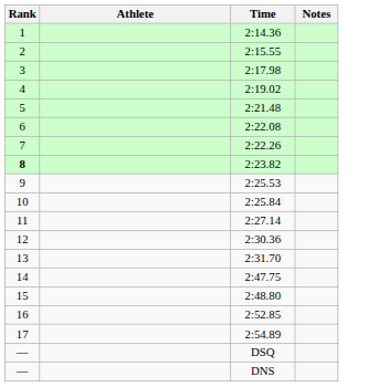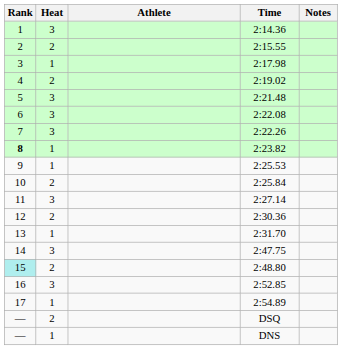 <table class="wikitable" style="text-align:center">
 <tr>
 <th width=40>Rank</th>
+<th width=40>Heat</th>
 <th width=250>Athlete</th>
 <th width=80>Time</th>
 <th width=50>Notes</th>
 </tr>
 <tr bgcolor="ccffcc">
 <td>1</td>
+<td>3</td>
 <td align=left></td>
 <td>2:14.36</td>
 <td></td>
 </tr>
 <tr bgcolor="ccffcc">
+<td>2</td>
 <td>2</td>
 <td align=left></td>
 <td>2:15.55</td>
 <td></td>
 </tr>
 <tr bgcolor="ccffcc">
 <td>3</td>
+<td>1</td>
 <td align=left></td>
 <td>2:17.98</td>
 <td></td>
 </tr>
 <tr bgcolor="ccffcc">
 <td>4</td>
+<td>2</td>
 <td align=left></td>
 <td>2:19.02</td>
 <td></td>
 </tr>
 <tr bgcolor="ccffcc">
 <td>5</td>
+<td>3</td>
 <td align=left></td>
 <td>2:21.48</td>
 <td></td>
 </tr>
 <tr bgcolor="ccffcc">
 <td>6</td>
+<td>3</td>
 <td align=left></td>
 <td>2:22.08</td>
 <td></td>
 </tr>
 <tr bgcolor="ccffcc">
 <td>7</td>
+<td>3</td>
 <td align=left></td>
 <td>2:22.26</td>
 <td></td>
 </tr>
 <tr bgcolor="ccffcc">
 <td><strong>8</strong></td>
+<td>1</td>
 <td align=left></td>
 <td>2:23.82</td>
 <td></td>
 </tr>
 <tr>
 <td>9</td>
+<td>1</td>
 <td align=left></td>
 <td>2:25.53</td>
 <td></td>
 </tr>
 <tr>
 <td>10</td>
+<td>2</td>
 <td align=left></td>
 <td>2:25.84</td>
 <td></td>
 </tr>
 <tr>
 <td>11</td>
+<td>3</td>
 <td align=left></td>
 <td>2:27.14</td>
 <td></td>
 </tr>
 <tr>
 <td>12</td>
+<td>2</td>
 <td align=left></td>
 <td>2:30.36</td>
 <td></td>
 </tr>
 <tr>
 <td>13</td>
+<td>1</td>
 <td align=left></td>
 <td>2:31.70</td>
 <td></td>
 </tr>
 <tr>
 <td>14</td>
+<td>3</td>
 <td align=left></td>
 <td>2:47.75</td>
 <td></td>
 </tr>
 <tr>
-<td>15</td>
+<td style="background: paleturquoise;">15</td>
+<td>2</td>
 <td align=left></td>
 <td>2:48.80</td>
 <td></td>
 </tr>
 <tr>
 <td>16</td>
+<td>3</td>
 <td align=left></td>
 <td>2:52.85</td>
 <td></td>
 </tr>
 <tr>
 <td>17</td>
+<td>1</td>
 <td align=left></td>
 <td>2:54.89</td>
 <td></td>
 </tr>
 <tr>
 <td>—</td>
+<td>2</td>
 <td align=left></td>
 <td>DSQ</td>
 <td></td>
 </tr>
 <tr>
 <td>—</td>
+<td>1</td>
 <td align=left></td>
 <td>DNS</td>
 <td></td>
 </tr>
 </table>
